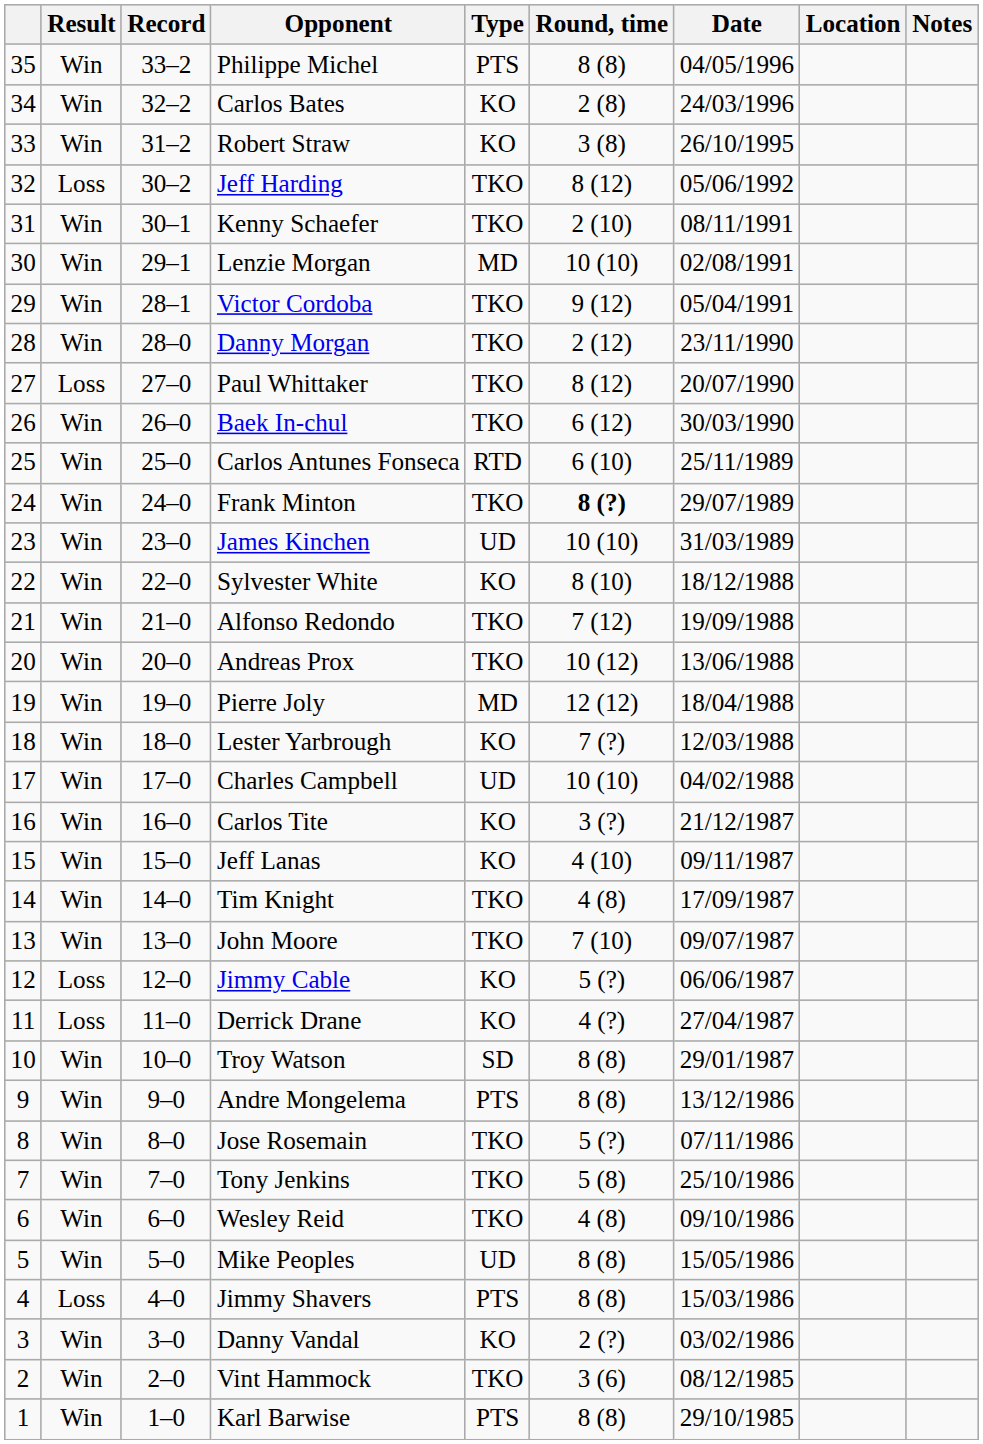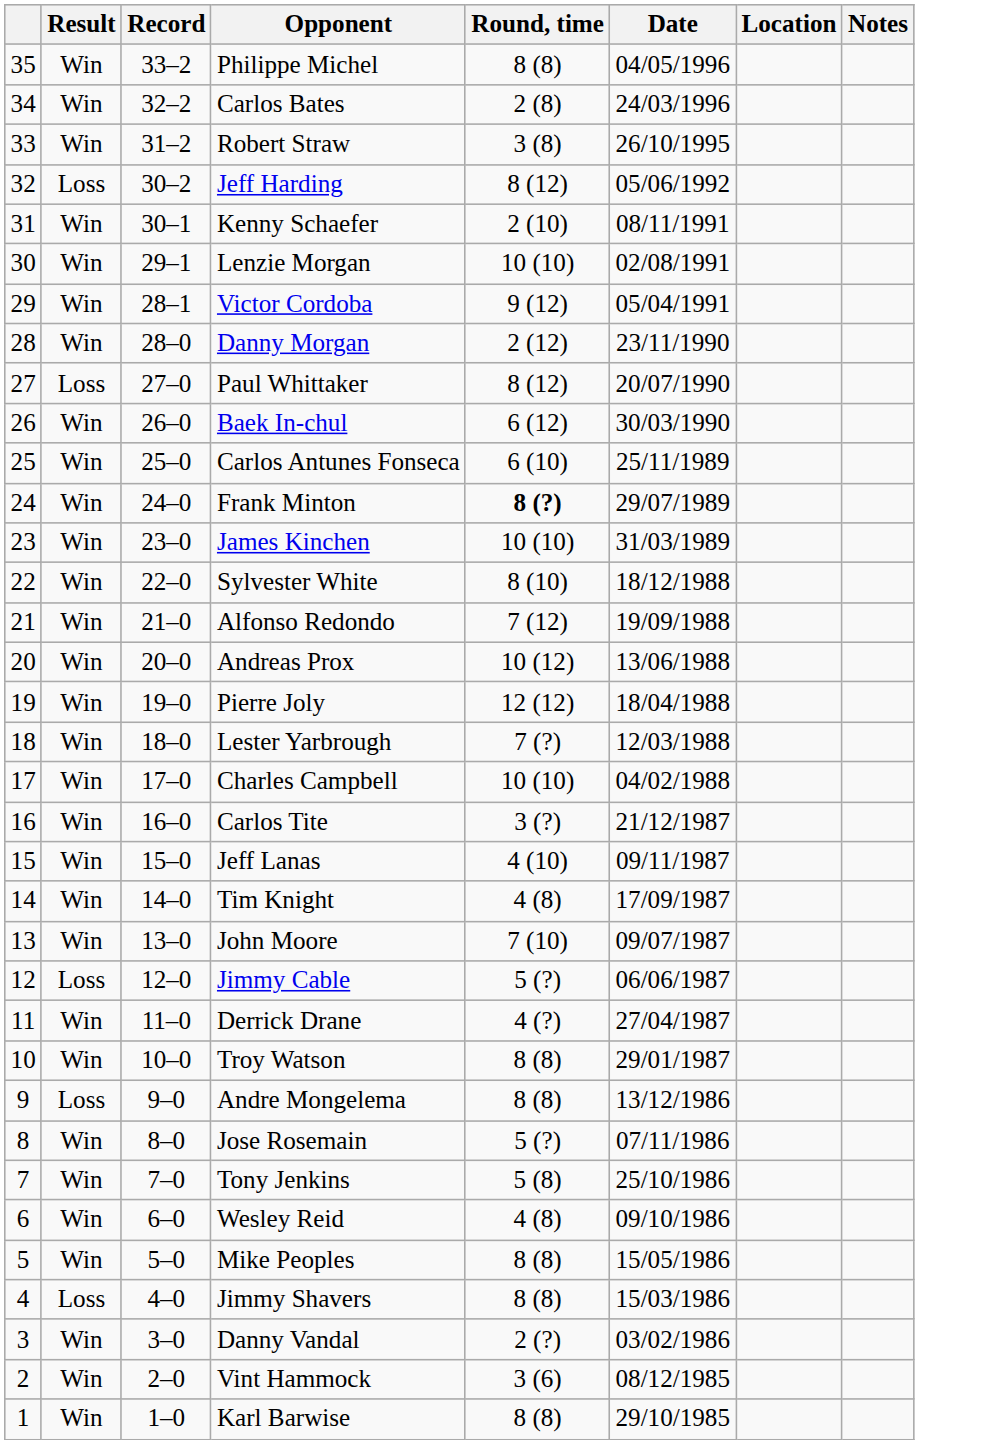 <table class=wikitable style=text-align:center>
 <tr>
 <th></th>
 <th>Result</th>
 <th>Record</th>
 <th>Opponent</th>
-<th>Type</th>
 <th>Round, time</th>
 <th>Date</th>
 <th>Location</th>
 <th>Notes</th>
 </tr>
 <tr>
 <td>35</td>
 <td>Win</td>
 <td>33–2</td>
 <td align=left>Philippe Michel</td>
-<td>PTS</td>
 <td>8 (8)</td>
 <td>04/05/1996</td>
 <td align=left></td>
 <td align=left></td>
 </tr>
 <tr>
 <td>34</td>
 <td>Win</td>
 <td>32–2</td>
 <td align=left>Carlos Bates</td>
-<td>KO</td>
 <td>2 (8)</td>
 <td>24/03/1996</td>
 <td align=left></td>
 <td align=left></td>
 </tr>
 <tr>
 <td>33</td>
 <td>Win</td>
 <td>31–2</td>
 <td align=left>Robert Straw</td>
-<td>KO</td>
 <td>3 (8)</td>
 <td>26/10/1995</td>
 <td align=left></td>
 <td align=left></td>
 </tr>
 <tr>
 <td>32</td>
 <td>Loss</td>
 <td>30–2</td>
 <td align=left><a href='#'>Jeff Harding</a></td>
-<td>TKO</td>
 <td>8 (12)</td>
 <td>05/06/1992</td>
 <td align=left></td>
 <td align=left></td>
 </tr>
 <tr>
 <td>31</td>
 <td>Win</td>
 <td>30–1</td>
 <td align=left>Kenny Schaefer</td>
-<td>TKO</td>
 <td>2 (10)</td>
 <td>08/11/1991</td>
 <td align=left></td>
 <td align=left></td>
 </tr>
 <tr>
 <td>30</td>
 <td>Win</td>
 <td>29–1</td>
 <td align=left>Lenzie Morgan</td>
-<td>MD</td>
 <td>10 (10)</td>
 <td>02/08/1991</td>
 <td align=left></td>
 <td align=left></td>
 </tr>
 <tr>
 <td>29</td>
 <td>Win</td>
 <td>28–1</td>
 <td align=left><a href='#'>Victor Cordoba</a></td>
-<td>TKO</td>
 <td>9 (12)</td>
 <td>05/04/1991</td>
 <td align=left></td>
 <td align=left></td>
 </tr>
 <tr>
 <td>28</td>
 <td>Win</td>
 <td>28–0</td>
 <td align=left><a href='#'>Danny Morgan</a></td>
-<td>TKO</td>
 <td>2 (12)</td>
 <td>23/11/1990</td>
 <td align=left></td>
 <td align=left></td>
 </tr>
 <tr>
 <td>27</td>
 <td>Loss</td>
 <td>27–0</td>
 <td align=left>Paul Whittaker</td>
-<td>TKO</td>
 <td>8 (12)</td>
 <td>20/07/1990</td>
 <td align=left></td>
 <td align=left></td>
 </tr>
 <tr>
 <td>26</td>
 <td>Win</td>
 <td>26–0</td>
 <td align=left><a href='#'>Baek In-chul</a></td>
-<td>TKO</td>
 <td>6 (12)</td>
 <td>30/03/1990</td>
 <td align=left></td>
 <td align=left></td>
 </tr>
 <tr>
 <td>25</td>
 <td>Win</td>
 <td>25–0</td>
 <td align=left>Carlos Antunes Fonseca</td>
-<td>RTD</td>
 <td>6 (10)</td>
 <td>25/11/1989</td>
 <td align=left></td>
 <td align=left></td>
 </tr>
 <tr>
 <td>24</td>
 <td>Win</td>
 <td>24–0</td>
 <td align=left>Frank Minton</td>
-<td>TKO</td>
 <td><strong>8 (?)</strong></td>
 <td>29/07/1989</td>
 <td align=left></td>
 <td align=left></td>
 </tr>
 <tr>
 <td>23</td>
 <td>Win</td>
 <td>23–0</td>
 <td align=left><a href='#'>James Kinchen</a></td>
-<td>UD</td>
 <td>10 (10)</td>
 <td>31/03/1989</td>
 <td align=left></td>
 <td align=left></td>
 </tr>
 <tr>
 <td>22</td>
 <td>Win</td>
 <td>22–0</td>
 <td align=left>Sylvester White</td>
-<td>KO</td>
 <td>8 (10)</td>
 <td>18/12/1988</td>
 <td align=left></td>
 <td align=left></td>
 </tr>
 <tr>
 <td>21</td>
 <td>Win</td>
 <td>21–0</td>
 <td align=left>Alfonso Redondo</td>
-<td>TKO</td>
 <td>7 (12)</td>
 <td>19/09/1988</td>
 <td align=left></td>
 <td align=left></td>
 </tr>
 <tr>
 <td>20</td>
 <td>Win</td>
 <td>20–0</td>
 <td align=left>Andreas Prox</td>
-<td>TKO</td>
 <td>10 (12)</td>
 <td>13/06/1988</td>
 <td align=left></td>
 <td align=left></td>
 </tr>
 <tr>
 <td>19</td>
 <td>Win</td>
 <td>19–0</td>
 <td align=left>Pierre Joly</td>
-<td>MD</td>
 <td>12 (12)</td>
 <td>18/04/1988</td>
 <td align=left></td>
 <td align=left></td>
 </tr>
 <tr>
 <td>18</td>
 <td>Win</td>
 <td>18–0</td>
 <td align=left>Lester Yarbrough</td>
-<td>KO</td>
 <td>7 (?)</td>
 <td>12/03/1988</td>
 <td align=left></td>
 <td align=left></td>
 </tr>
 <tr>
 <td>17</td>
 <td>Win</td>
 <td>17–0</td>
 <td align=left>Charles Campbell</td>
-<td>UD</td>
 <td>10 (10)</td>
 <td>04/02/1988</td>
 <td align=left></td>
 <td align=left></td>
 </tr>
 <tr>
 <td>16</td>
 <td>Win</td>
 <td>16–0</td>
 <td align=left>Carlos Tite</td>
-<td>KO</td>
 <td>3 (?)</td>
 <td>21/12/1987</td>
 <td align=left></td>
 <td align=left></td>
 </tr>
 <tr>
 <td>15</td>
 <td>Win</td>
 <td>15–0</td>
 <td align=left>Jeff Lanas</td>
-<td>KO</td>
 <td>4 (10)</td>
 <td>09/11/1987</td>
 <td align=left></td>
 <td align=left></td>
 </tr>
 <tr>
 <td>14</td>
 <td>Win</td>
 <td>14–0</td>
 <td align=left>Tim Knight</td>
-<td>TKO</td>
 <td>4 (8)</td>
 <td>17/09/1987</td>
 <td align=left></td>
 <td align=left></td>
 </tr>
 <tr>
 <td>13</td>
 <td>Win</td>
 <td>13–0</td>
 <td align=left>John Moore</td>
-<td>TKO</td>
 <td>7 (10)</td>
 <td>09/07/1987</td>
 <td align=left></td>
 <td align=left></td>
 </tr>
 <tr>
 <td>12</td>
 <td>Loss</td>
 <td>12–0</td>
 <td align=left><a href='#'>Jimmy Cable</a></td>
-<td>KO</td>
 <td>5 (?)</td>
 <td>06/06/1987</td>
 <td align=left></td>
 <td align=left></td>
 </tr>
 <tr>
 <td>11</td>
-<td>Loss</td>
+<td>Win</td>
 <td>11–0</td>
 <td align=left>Derrick Drane</td>
-<td>KO</td>
 <td>4 (?)</td>
 <td>27/04/1987</td>
 <td align=left></td>
 <td align=left></td>
 </tr>
 <tr>
 <td>10</td>
 <td>Win</td>
 <td>10–0</td>
 <td align=left>Troy Watson</td>
-<td>SD</td>
 <td>8 (8)</td>
 <td>29/01/1987</td>
 <td align=left></td>
 <td align=left></td>
 </tr>
 <tr>
 <td>9</td>
-<td>Win</td>
+<td>Loss</td>
 <td>9–0</td>
 <td align=left>Andre Mongelema</td>
-<td>PTS</td>
 <td>8 (8)</td>
 <td>13/12/1986</td>
 <td align=left></td>
 <td align=left></td>
 </tr>
 <tr>
 <td>8</td>
 <td>Win</td>
 <td>8–0</td>
 <td align=left>Jose Rosemain</td>
-<td>TKO</td>
 <td>5 (?)</td>
 <td>07/11/1986</td>
 <td align=left></td>
 <td align=left></td>
 </tr>
 <tr>
 <td>7</td>
 <td>Win</td>
 <td>7–0</td>
 <td align=left>Tony Jenkins</td>
-<td>TKO</td>
 <td>5 (8)</td>
 <td>25/10/1986</td>
 <td align=left></td>
 <td align=left></td>
 </tr>
 <tr>
 <td>6</td>
 <td>Win</td>
 <td>6–0</td>
 <td align=left>Wesley Reid</td>
-<td>TKO</td>
 <td>4 (8)</td>
 <td>09/10/1986</td>
 <td align=left></td>
 <td align=left></td>
 </tr>
 <tr>
 <td>5</td>
 <td>Win</td>
 <td>5–0</td>
 <td align=left>Mike Peoples</td>
-<td>UD</td>
 <td>8 (8)</td>
 <td>15/05/1986</td>
 <td align=left></td>
 <td align=left></td>
 </tr>
 <tr>
 <td>4</td>
 <td>Loss</td>
 <td>4–0</td>
 <td align=left>Jimmy Shavers</td>
-<td>PTS</td>
 <td>8 (8)</td>
 <td>15/03/1986</td>
 <td align=left></td>
 <td align=left></td>
 </tr>
 <tr>
 <td>3</td>
 <td>Win</td>
 <td>3–0</td>
 <td align=left>Danny Vandal</td>
-<td>KO</td>
 <td>2 (?)</td>
 <td>03/02/1986</td>
 <td align=left></td>
 <td align=left></td>
 </tr>
 <tr>
 <td>2</td>
 <td>Win</td>
 <td>2–0</td>
 <td align=left>Vint Hammock</td>
-<td>TKO</td>
 <td>3 (6)</td>
 <td>08/12/1985</td>
 <td align=left></td>
 <td align=left></td>
 </tr>
 <tr>
 <td>1</td>
 <td>Win</td>
 <td>1–0</td>
 <td align=left>Karl Barwise</td>
-<td>PTS</td>
 <td>8 (8)</td>
 <td>29/10/1985</td>
 <td align=left></td>
 <td align=left></td>
 </tr>
 </table>
